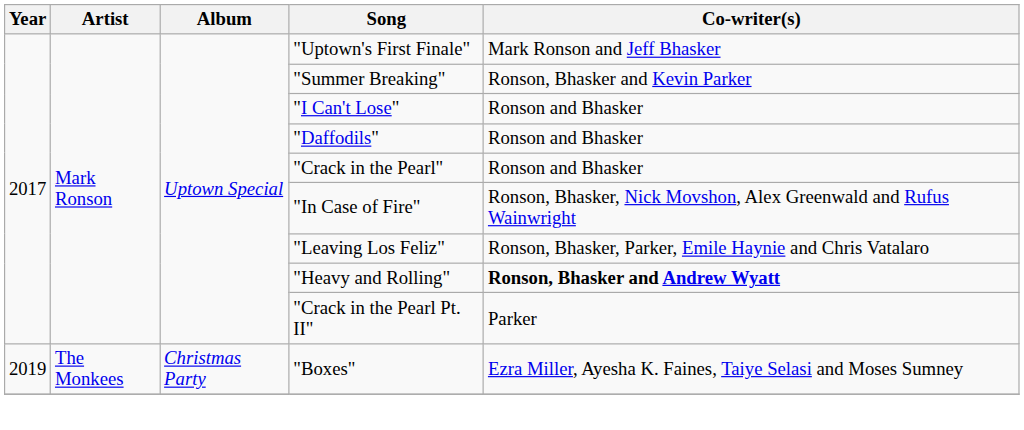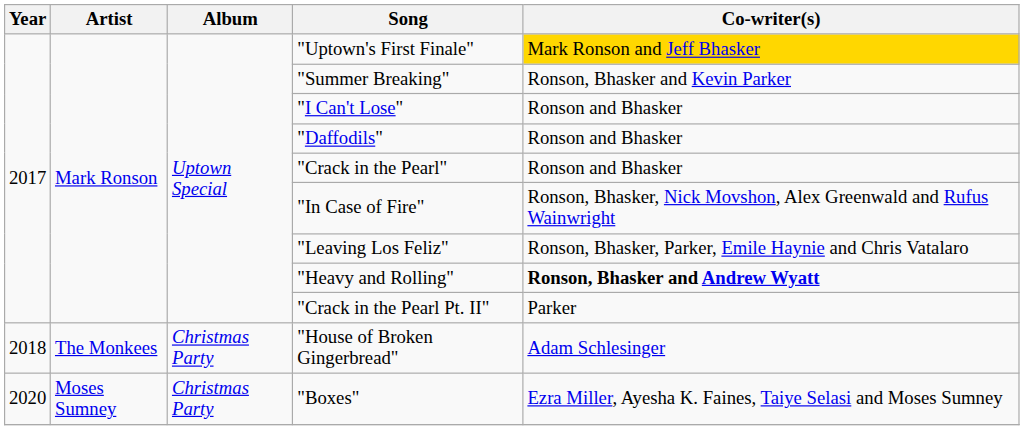 <table class="wikitable">
 <tr>
 <th scope="col">Year</th>
 <th scope="col">Artist</th>
 <th scope="col">Album</th>
 <th scope="col">Song</th>
 <th scope="col">Co-writer(s)</th>
 </tr>
 <tr>
 <td rowspan="9">2017</td>
 <td rowspan="9"><a href='#'>Mark Ronson</a></td>
 <td rowspan="9"><em><a href='#'>Uptown Special</a></em></td>
 <td>"Uptown's First Finale"</td>
-<td>Mark Ronson and <a href='#'>Jeff Bhasker</a></td>
+<td style="background: gold;">Mark Ronson and <a href='#'>Jeff Bhasker</a></td>
 </tr>
 <tr>
 <td>"Summer Breaking"</td>
 <td>Ronson, Bhasker and <a href='#'>Kevin Parker</a></td>
 </tr>
 <tr>
 <td>"<a href='#'>I Can't Lose</a>"</td>
 <td>Ronson and Bhasker</td>
 </tr>
 <tr>
 <td>"<a href='#'>Daffodils</a>"</td>
 <td>Ronson and Bhasker</td>
 </tr>
 <tr>
 <td>"Crack in the Pearl"</td>
 <td>Ronson and Bhasker</td>
 </tr>
 <tr>
 <td>"In Case of Fire"</td>
 <td>Ronson, Bhasker, <a href='#'>Nick Movshon</a>, Alex Greenwald and <a href='#'>Rufus Wainwright</a></td>
 </tr>
 <tr>
 <td>"Leaving Los Feliz"</td>
 <td>Ronson, Bhasker, Parker, <a href='#'>Emile Haynie</a> and Chris Vatalaro</td>
 </tr>
 <tr>
 <td>"Heavy and Rolling"</td>
 <td><strong>Ronson, Bhasker and <a href='#'>Andrew Wyatt</a></strong></td>
 </tr>
 <tr>
 <td>"Crack in the Pearl Pt. II"</td>
 <td>Parker</td>
 </tr>
 <tr>
-<td>2019</td>
+<td>2018</td>
 <td><a href='#'>The Monkees</a></td>
+<td><em><a href='#'>Christmas Party</a></em></td>
+<td>"House of Broken Gingerbread"</td>
+<td><a href='#'>Adam Schlesinger</a></td>
+</tr>
+<tr>
+<td>2020</td>
+<td><a href='#'>Moses Sumney</a></td>
 <td><em><a href='#'>Christmas Party</a></em></td>
 <td>"Boxes"</td>
 <td><a href='#'>Ezra Miller</a>, Ayesha K. Faines, <a href='#'>Taiye Selasi</a> and Moses Sumney</td>
 </tr>
 <tr>
 </tr>
 </table>
